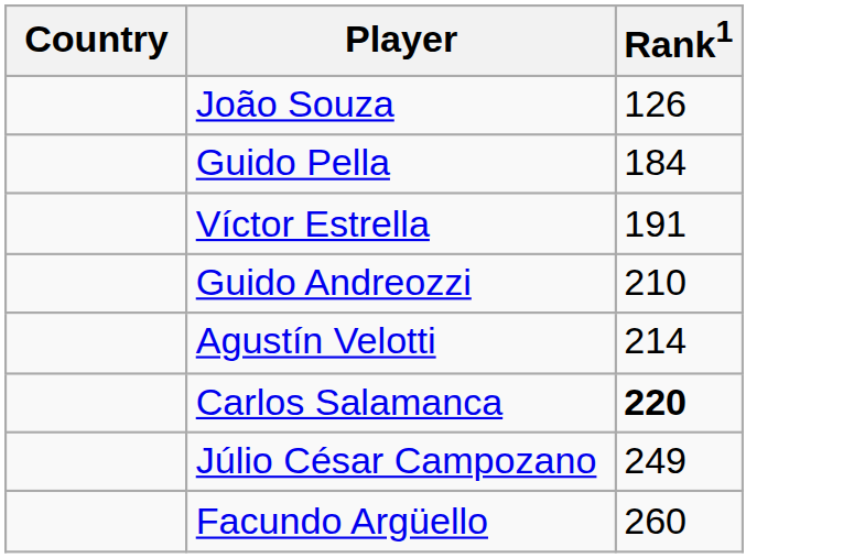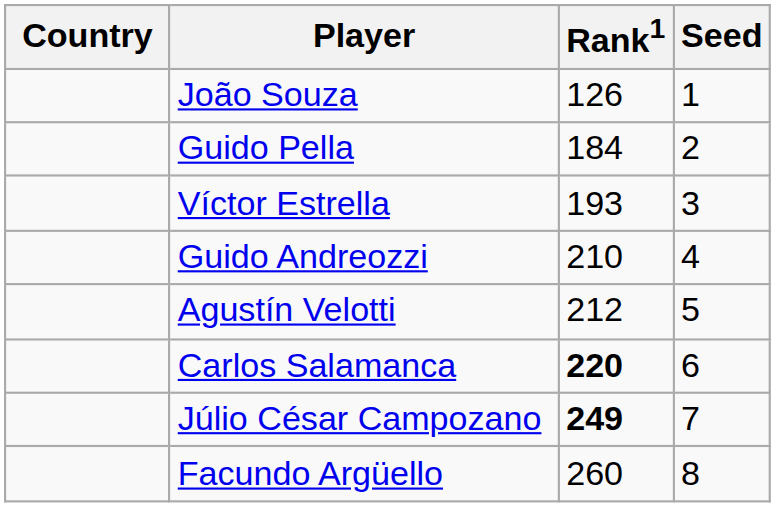 <table class="sortable wikitable">
 <tr>
 <th width="70">Country</th>
 <th width="175">Player</th>
 <th>Rank<sup>1</sup></th>
+<th>Seed</th>
 </tr>
 <tr>
 <td></td>
 <td><a href='#'>João Souza</a></td>
 <td>126</td>
+<td>1</td>
 </tr>
 <tr>
 <td></td>
 <td><a href='#'>Guido Pella</a></td>
 <td>184</td>
+<td>2</td>
 </tr>
 <tr>
 <td></td>
 <td><a href='#'>Víctor Estrella</a></td>
-<td>191</td>
+<td>193</td>
+<td>3</td>
 </tr>
 <tr>
 <td></td>
 <td><a href='#'>Guido Andreozzi</a></td>
 <td>210</td>
+<td>4</td>
 </tr>
 <tr>
 <td></td>
 <td><a href='#'>Agustín Velotti</a></td>
-<td>214</td>
+<td>212</td>
+<td>5</td>
 </tr>
 <tr>
 <td></td>
 <td><a href='#'>Carlos Salamanca</a></td>
 <td><strong>220</strong></td>
+<td>6</td>
 </tr>
 <tr>
 <td></td>
 <td><a href='#'>Júlio César Campozano</a></td>
-<td>249</td>
+<td><strong>249</strong></td>
+<td>7</td>
 </tr>
 <tr>
 <td></td>
 <td><a href='#'>Facundo Argüello</a></td>
 <td>260</td>
+<td>8</td>
 </tr>
 </table>
